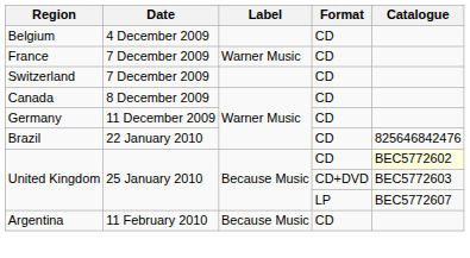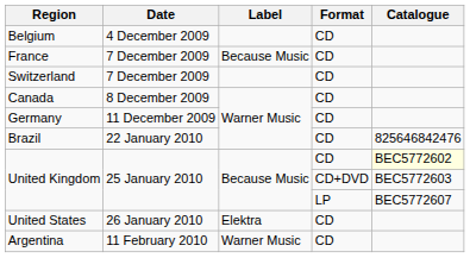 <table class="wikitable">
 <tr>
 <th>Region</th>
 <th>Date</th>
 <th>Label</th>
 <th>Format</th>
 <th>Catalogue</th>
 </tr>
 <tr>
 <td>Belgium</td>
 <td>4 December 2009</td>
 <td></td>
 <td>CD</td>
 <td></td>
 </tr>
 <tr>
 <td>France</td>
 <td>7 December 2009</td>
-<td>Warner Music</td>
+<td>Because Music</td>
 <td>CD</td>
 <td></td>
 </tr>
 <tr>
 <td>Switzerland</td>
 <td>7 December 2009</td>
 <td></td>
 <td>CD</td>
 <td></td>
 </tr>
 <tr>
 <td>Canada</td>
 <td>8 December 2009</td>
 <td rowspan=3>Warner Music</td>
 <td>CD</td>
 <td></td>
 </tr>
 <tr>
 <td>Germany</td>
 <td>11 December 2009</td>
 <td>CD</td>
 <td></td>
 </tr>
 <tr>
 <td>Brazil</td>
 <td>22 January 2010</td>
 <td>CD</td>
 <td>825646842476</td>
 </tr>
 <tr>
 <td rowspan=3>United Kingdom</td>
 <td rowspan=3>25 January 2010</td>
 <td rowspan=3>Because Music</td>
 <td>CD</td>
 <td style="background: lightyellow;">BEC5772602</td>
 </tr>
 <tr>
 <td>CD+DVD</td>
 <td>BEC5772603</td>
 </tr>
 <tr>
 <td>LP</td>
 <td>BEC5772607</td>
 </tr>
 <tr>
+<td>United States</td>
+<td>26 January 2010</td>
+<td>Elektra</td>
+<td>CD</td>
+<td></td>
+</tr>
+<tr>
 <td>Argentina</td>
 <td>11 February 2010</td>
-<td>Because Music</td>
+<td>Warner Music</td>
 <td>CD</td>
 <td></td>
 </tr>
 </table>
